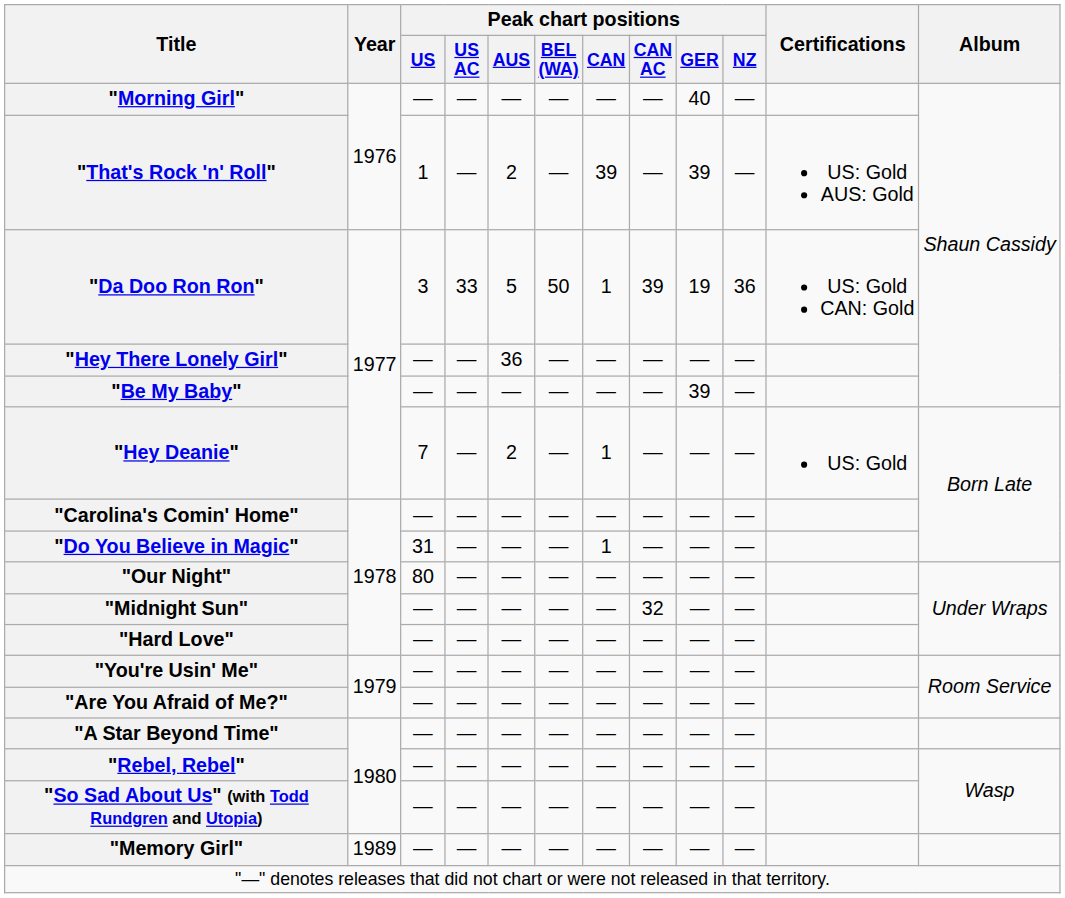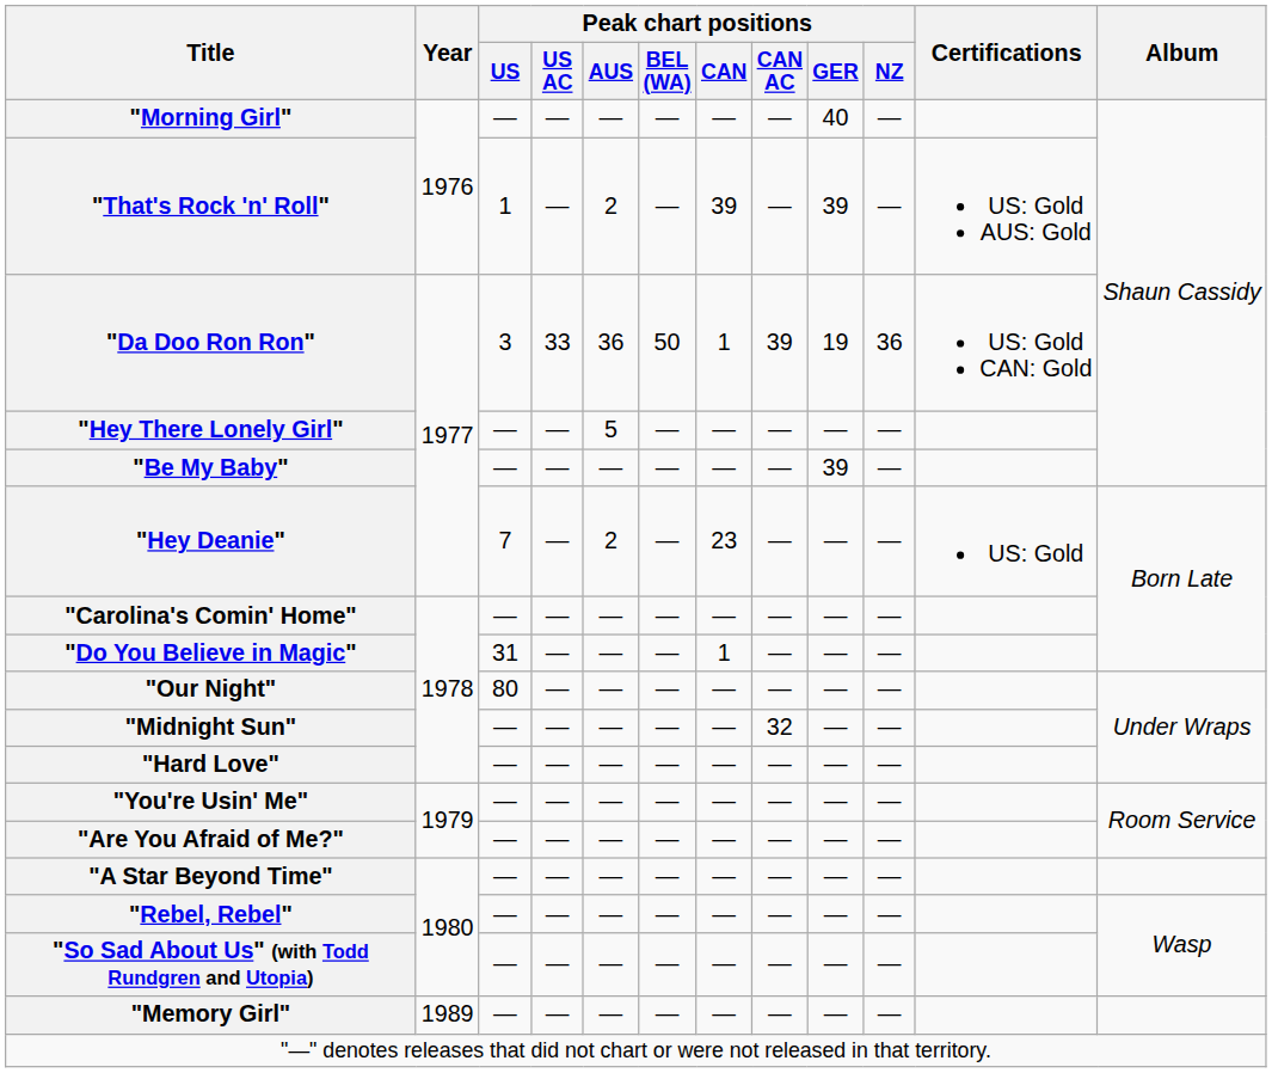 <table class="wikitable plainrowheaders" style="text-align:center;">
 <tr>
 <th rowspan="2" scope="col" style="width:17em;">Title</th>
 <th rowspan="2" scope="col" style="width:2em;">Year</th>
 <th colspan="8">Peak chart positions</th>
 <th rowspan="2">Certifications</th>
 <th rowspan="2">Album</th>
 </tr>
 <tr>
 <th scope="col" style="width:2em;font-size:90%;"><a href='#'>US</a><br></th>
 <th scope="col" style="width:2em;font-size:90%;"><a href='#'>US AC</a><br></th>
 <th scope="col" style="width:2em;font-size:90%;"><a href='#'>AUS</a><br></th>
 <th scope="col" style="width:2em;font-size:90%;"><a href='#'>BEL (WA)</a><br></th>
 <th scope="col" style="width:2em;font-size:90%;"><a href='#'>CAN</a><br></th>
 <th scope="col" style="width:2em;font-size:90%;"><a href='#'>CAN AC</a><br></th>
 <th scope="col" style="width:2em;font-size:90%;"><a href='#'>GER</a><br></th>
 <th scope="col" style="width:2em;font-size:90%;"><a href='#'>NZ</a><br></th>
 </tr>
 <tr>
 <th scope="row">"<a href='#'>Morning Girl</a>" </th>
 <td rowspan="2">1976</td>
 <td>—</td>
 <td>—</td>
 <td>—</td>
 <td>—</td>
 <td>—</td>
 <td>—</td>
 <td>40</td>
 <td>—</td>
 <td></td>
 <td rowspan="5"><em>Shaun Cassidy</em></td>
 </tr>
 <tr>
 <th scope="row">"<a href='#'>That's Rock 'n' Roll</a>"</th>
 <td>1</td>
 <td>—</td>
 <td>2</td>
 <td>—</td>
 <td>39</td>
 <td>—</td>
 <td>39</td>
 <td>—</td>
 <td><br><ul><li>US: Gold</li><li>AUS: Gold</li></ul></td>
 </tr>
 <tr>
 <th scope="row">"<a href='#'>Da Doo Ron Ron</a>"</th>
 <td rowspan="4">1977</td>
 <td>3</td>
 <td>33</td>
-<td>5</td>
+<td>36</td>
 <td>50</td>
 <td>1</td>
 <td>39</td>
 <td>19</td>
 <td>36</td>
 <td><br><ul><li>US: Gold</li><li>CAN: Gold</li></ul></td>
 </tr>
 <tr>
 <th scope="row">"<a href='#'>Hey There Lonely Girl</a>" </th>
 <td>—</td>
 <td>—</td>
-<td>36</td>
+<td>5</td>
 <td>—</td>
 <td>—</td>
 <td>—</td>
 <td>—</td>
 <td>—</td>
 <td></td>
 </tr>
 <tr>
 <th scope="row">"<a href='#'>Be My Baby</a>" </th>
 <td>—</td>
 <td>—</td>
 <td>—</td>
 <td>—</td>
 <td>—</td>
 <td>—</td>
 <td>39</td>
 <td>—</td>
 <td></td>
 </tr>
 <tr>
 <th scope="row">"<a href='#'>Hey Deanie</a>"</th>
 <td>7</td>
 <td>—</td>
 <td>2</td>
 <td>—</td>
-<td>1</td>
+<td>23</td>
 <td>—</td>
 <td>—</td>
 <td>—</td>
 <td><br><ul><li>US: Gold</li></ul></td>
 <td rowspan="3"><em>Born Late</em></td>
 </tr>
 <tr>
 <th scope="row">"Carolina's Comin' Home" </th>
 <td rowspan="5">1978</td>
 <td>—</td>
 <td>—</td>
 <td>—</td>
 <td>—</td>
 <td>—</td>
 <td>—</td>
 <td>—</td>
 <td>—</td>
 <td></td>
 </tr>
 <tr>
 <th scope="row">"<a href='#'>Do You Believe in Magic</a>"</th>
 <td>31</td>
 <td>—</td>
 <td>—</td>
 <td>—</td>
 <td>1</td>
 <td>—</td>
 <td>—</td>
 <td>—</td>
 <td></td>
 </tr>
 <tr>
 <th scope="row">"Our Night"</th>
 <td>80</td>
 <td>—</td>
 <td>—</td>
 <td>—</td>
 <td>—</td>
 <td>—</td>
 <td>—</td>
 <td>—</td>
 <td></td>
 <td rowspan="3"><em>Under Wraps</em></td>
 </tr>
 <tr>
 <th scope="row">"Midnight Sun"</th>
 <td>—</td>
 <td>—</td>
 <td>—</td>
 <td>—</td>
 <td>—</td>
 <td>32</td>
 <td>—</td>
 <td>—</td>
 <td></td>
 </tr>
 <tr>
 <th scope="row">"Hard Love" </th>
 <td>—</td>
 <td>—</td>
 <td>—</td>
 <td>—</td>
 <td>—</td>
 <td>—</td>
 <td>—</td>
 <td>—</td>
 <td></td>
 </tr>
 <tr>
 <th scope="row">"You're Usin' Me"</th>
 <td rowspan="2">1979</td>
 <td>—</td>
 <td>—</td>
 <td>—</td>
 <td>—</td>
 <td>—</td>
 <td>—</td>
 <td>—</td>
 <td>—</td>
 <td></td>
 <td rowspan="2"><em>Room Service</em></td>
 </tr>
 <tr>
 <th scope="row">"Are You Afraid of Me?"</th>
 <td>—</td>
 <td>—</td>
 <td>—</td>
 <td>—</td>
 <td>—</td>
 <td>—</td>
 <td>—</td>
 <td>—</td>
 <td></td>
 </tr>
 <tr>
 <th scope="row">"A Star Beyond Time" </th>
 <td rowspan="3">1980</td>
 <td>—</td>
 <td>—</td>
 <td>—</td>
 <td>—</td>
 <td>—</td>
 <td>—</td>
 <td>—</td>
 <td>—</td>
 <td></td>
 <td></td>
 </tr>
 <tr>
 <th scope="row">"<a href='#'>Rebel, Rebel</a>"</th>
 <td>—</td>
 <td>—</td>
 <td>—</td>
 <td>—</td>
 <td>—</td>
 <td>—</td>
 <td>—</td>
 <td>—</td>
 <td></td>
 <td rowspan="2"><em>Wasp</em></td>
 </tr>
 <tr>
 <th scope="row">"<a href='#'>So Sad About Us</a>" <small>(with <a href='#'>Todd Rundgren</a> and <a href='#'>Utopia</a>)</small></th>
 <td>—</td>
 <td>—</td>
 <td>—</td>
 <td>—</td>
 <td>—</td>
 <td>—</td>
 <td>—</td>
 <td>—</td>
 <td></td>
 </tr>
 <tr>
 <th scope="row">"Memory Girl" </th>
 <td>1989</td>
 <td>—</td>
 <td>—</td>
 <td>—</td>
 <td>—</td>
 <td>—</td>
 <td>—</td>
 <td>—</td>
 <td>—</td>
 <td></td>
 <td></td>
 </tr>
 <tr>
 <td colspan="12" style="font-size:90%">"—" denotes releases that did not chart or were not released in that territory.</td>
 </tr>
 </table>
